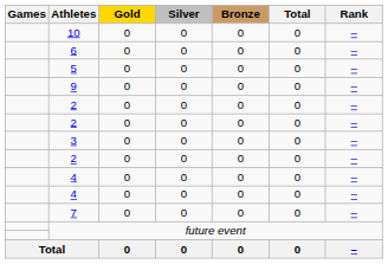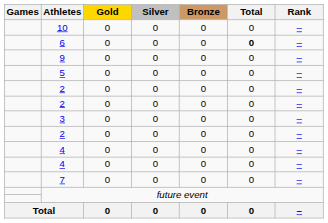 <table class="wikitable" style="text-align:center; font-size:90%;">
 <tr>
 <th>Games</th>
 <th>Athletes</th>
 <td style="background:gold; width:4.5em; font-weight:bold;">Gold</td>
 <td style="background:silver; width:4.5em; font-weight:bold;">Silver</td>
 <td style="background:#cc9966; width:4.5em; font-weight:bold;">Bronze</td>
 <th style="width:4.5em; font-weight:bold;">Total</th>
 <th style="width:4.5em; font-weight:bold;">Rank</th>
 </tr>
 <tr>
 <td align=left></td>
 <td><a href='#'>10</a></td>
 <td>0</td>
 <td>0</td>
 <td>0</td>
 <td>0</td>
 <td><a href='#'>–</a></td>
 </tr>
 <tr>
 <td align=left></td>
 <td><a href='#'>6</a></td>
 <td>0</td>
 <td>0</td>
 <td>0</td>
-<td>0</td>
+<td><strong>0</strong></td>
 <td><a href='#'>–</a></td>
 </tr>
 <tr>
 <td align=left></td>
-<td><a href='#'>5</a></td>
+<td><a href='#'>9</a></td>
 <td>0</td>
 <td>0</td>
 <td>0</td>
 <td>0</td>
 <td><a href='#'>–</a></td>
 </tr>
 <tr>
 <td align=left></td>
-<td><a href='#'>9</a></td>
+<td><a href='#'>5</a></td>
 <td>0</td>
 <td>0</td>
 <td>0</td>
 <td>0</td>
 <td><a href='#'>–</a></td>
 </tr>
 <tr>
 <td align=left></td>
 <td><a href='#'>2</a></td>
 <td>0</td>
 <td>0</td>
 <td>0</td>
 <td>0</td>
 <td><a href='#'>–</a></td>
 </tr>
 <tr>
 <td align=left></td>
 <td><a href='#'>2</a></td>
 <td>0</td>
 <td>0</td>
 <td>0</td>
 <td>0</td>
 <td><a href='#'>–</a></td>
 </tr>
 <tr>
 <td align=left></td>
 <td><a href='#'>3</a></td>
 <td>0</td>
 <td>0</td>
 <td>0</td>
 <td>0</td>
 <td><a href='#'>–</a></td>
 </tr>
 <tr>
 <td align=left></td>
 <td><a href='#'>2</a></td>
 <td>0</td>
 <td>0</td>
 <td>0</td>
 <td>0</td>
 <td><a href='#'>–</a></td>
 </tr>
 <tr>
 <td align=left></td>
 <td><a href='#'>4</a></td>
 <td>0</td>
 <td>0</td>
 <td>0</td>
 <td>0</td>
 <td><a href='#'>–</a></td>
 </tr>
 <tr>
 <td align=left></td>
 <td><a href='#'>4</a></td>
 <td>0</td>
 <td>0</td>
 <td>0</td>
 <td>0</td>
 <td><a href='#'>–</a></td>
 </tr>
 <tr>
 <td align=left></td>
 <td><a href='#'>7</a></td>
 <td>0</td>
 <td>0</td>
 <td>0</td>
 <td>0</td>
 <td><a href='#'>–</a></td>
 </tr>
 <tr>
 <td align=left></td>
 <td colspan=6; rowspan=2><em>future event</em></td>
 </tr>
 <tr>
 <td align=left></td>
 </tr>
 <tr>
 <th colspan=2>Total</th>
 <th>0</th>
 <th>0</th>
 <th>0</th>
 <th>0</th>
 <th><a href='#'>–</a></th>
 </tr>
 </table>
